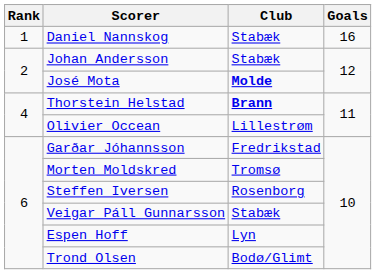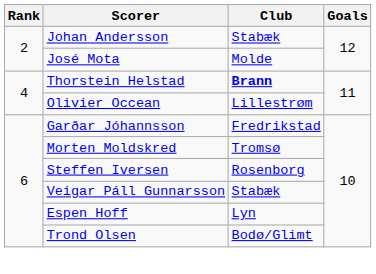 <table class="wikitable" style="text-align:center">
 <tr>
 <th>Rank</th>
 <th>Scorer</th>
 <th>Club</th>
 <th>Goals</th>
-</tr>
-<tr>
-<td>1</td>
-<td align="left"> <a href='#'>Daniel Nannskog</a></td>
-<td align="left"><a href='#'>Stabæk</a></td>
-<td>16</td>
 </tr>
 <tr>
 <td rowspan="2">2</td>
 <td align="left"> <a href='#'>Johan Andersson</a></td>
 <td align="left"><a href='#'>Stabæk</a></td>
 <td rowspan="2">12</td>
 </tr>
 <tr>
 <td align="left"> <a href='#'>José Mota</a></td>
-<td align="left"><strong><a href='#'>Molde</a></strong></td>
+<td align="left"><a href='#'>Molde</a></td>
 </tr>
 <tr>
 <td rowspan="2">4</td>
 <td align="left"> <a href='#'>Thorstein Helstad</a></td>
 <td align="left"><strong><a href='#'>Brann</a></strong></td>
 <td rowspan="2">11</td>
 </tr>
 <tr>
 <td align="left"> <a href='#'>Olivier Occean</a></td>
 <td align="left"><a href='#'>Lillestrøm</a></td>
 </tr>
 <tr>
 <td rowspan="6">6</td>
 <td align="left"> <a href='#'>Garðar Jóhannsson</a></td>
 <td align="left"><a href='#'>Fredrikstad</a></td>
 <td rowspan="6">10</td>
 </tr>
 <tr>
 <td align="left"> <a href='#'>Morten Moldskred</a></td>
 <td align="left"><a href='#'>Tromsø</a></td>
 </tr>
 <tr>
 <td align="left"> <a href='#'>Steffen Iversen</a></td>
 <td align="left"><a href='#'>Rosenborg</a></td>
 </tr>
 <tr>
 <td align="left"> <a href='#'>Veigar Páll Gunnarsson</a></td>
 <td align="left"><a href='#'>Stabæk</a></td>
 </tr>
 <tr>
 <td align="left"> <a href='#'>Espen Hoff</a></td>
 <td align="left"><a href='#'>Lyn</a></td>
 </tr>
 <tr>
 <td align="left"> <a href='#'>Trond Olsen</a></td>
 <td align="left"><a href='#'>Bodø/Glimt</a></td>
 </tr>
 </table>
